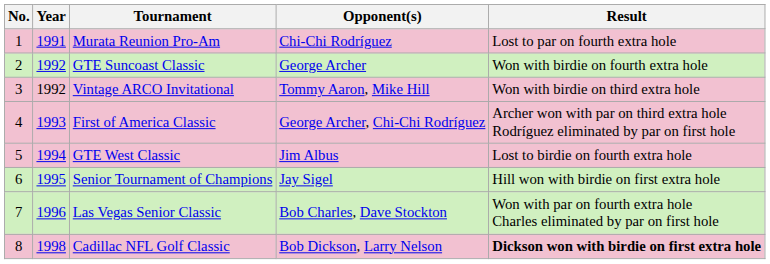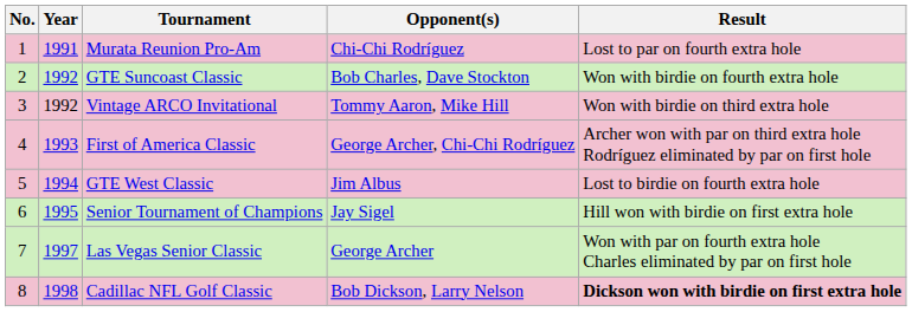 <table class="wikitable" style="font-size:95%;">
 <tr>
 <th>No.</th>
 <th>Year</th>
 <th>Tournament</th>
 <th>Opponent(s)</th>
 <th>Result</th>
 </tr>
 <tr style="background:#F2C1D1;">
 <td align=center>1</td>
 <td><a href='#'>1991</a></td>
 <td><a href='#'>Murata Reunion Pro-Am</a></td>
 <td> <a href='#'>Chi-Chi Rodríguez</a></td>
 <td>Lost to par on fourth extra hole</td>
 </tr>
 <tr style="background:#D0F0C0;">
 <td align=center>2</td>
 <td><a href='#'>1992</a></td>
 <td><a href='#'>GTE Suncoast Classic</a></td>
-<td> <a href='#'>George Archer</a></td>
+<td> <a href='#'>Bob Charles</a>,  <a href='#'>Dave Stockton</a></td>
 <td>Won with birdie on fourth extra hole</td>
 </tr>
 <tr style="background:#F2C1D1;">
 <td align=center>3</td>
 <td>1992</td>
 <td><a href='#'>Vintage ARCO Invitational</a></td>
 <td> <a href='#'>Tommy Aaron</a>,  <a href='#'>Mike Hill</a></td>
 <td>Won with birdie on third extra hole</td>
 </tr>
 <tr style="background:#F2C1D1;">
 <td align=center>4</td>
 <td><a href='#'>1993</a></td>
 <td><a href='#'>First of America Classic</a></td>
 <td> <a href='#'>George Archer</a>,  <a href='#'>Chi-Chi Rodríguez</a></td>
 <td>Archer won with par on third extra hole<br>Rodríguez eliminated by par on first hole</td>
 </tr>
 <tr style="background:#F2C1D1;">
 <td align=center>5</td>
 <td><a href='#'>1994</a></td>
 <td><a href='#'>GTE West Classic</a></td>
 <td> <a href='#'>Jim Albus</a></td>
 <td>Lost to birdie on fourth extra hole</td>
 </tr>
 <tr style="background:#D0F0C0;">
 <td align=center>6</td>
 <td><a href='#'>1995</a></td>
 <td><a href='#'>Senior Tournament of Champions</a></td>
 <td> <a href='#'>Jay Sigel</a></td>
 <td>Hill won with birdie on first extra hole</td>
 </tr>
 <tr style="background:#D0F0C0;">
 <td align=center>7</td>
-<td><a href='#'>1996</a></td>
+<td><a href='#'>1997</a></td>
 <td><a href='#'>Las Vegas Senior Classic</a></td>
-<td> <a href='#'>Bob Charles</a>,  <a href='#'>Dave Stockton</a></td>
+<td> <a href='#'>George Archer</a></td>
 <td>Won with par on fourth extra hole<br>Charles eliminated by par on first hole</td>
 </tr>
 <tr style="background:#F2C1D1;">
 <td align=center>8</td>
 <td><a href='#'>1998</a></td>
 <td><a href='#'>Cadillac NFL Golf Classic</a></td>
 <td> <a href='#'>Bob Dickson</a>,  <a href='#'>Larry Nelson</a></td>
 <td><strong>Dickson won with birdie on first extra hole</strong></td>
 </tr>
 </table>
